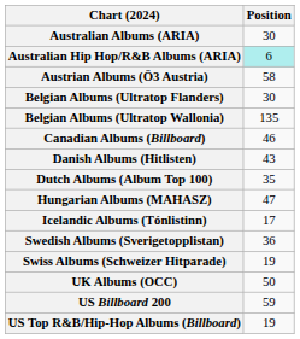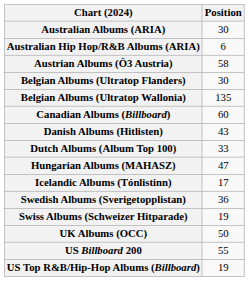 <table class="wikitable plainrowheaders sortable" style="text-align:center">
 <tr>
 <th scope="col">Chart (2024)</th>
 <th scope="col">Position</th>
 </tr>
 <tr>
 <th scope="row">Australian Albums (ARIA)</th>
 <td>30</td>
 </tr>
 <tr>
 <th scope="row">Australian Hip Hop/R&B Albums (ARIA)</th>
-<td style="background: paleturquoise;">6</td>
+<td>6</td>
 </tr>
 <tr>
 <th scope="row">Austrian Albums (Ö3 Austria)</th>
 <td>58</td>
 </tr>
 <tr>
 <th scope="row">Belgian Albums (Ultratop Flanders)</th>
 <td>30</td>
 </tr>
 <tr>
 <th scope="row">Belgian Albums (Ultratop Wallonia)</th>
 <td>135</td>
 </tr>
 <tr>
 <th scope="row">Canadian Albums (<em>Billboard</em>)</th>
-<td>46</td>
+<td>60</td>
 </tr>
 <tr>
 <th scope="row">Danish Albums (Hitlisten)</th>
 <td>43</td>
 </tr>
 <tr>
 <th scope="row">Dutch Albums (Album Top 100)</th>
-<td>35</td>
+<td>33</td>
 </tr>
 <tr>
 <th scope="row">Hungarian Albums (MAHASZ)</th>
 <td>47</td>
 </tr>
 <tr>
 <th scope="row">Icelandic Albums (Tónlistinn)</th>
 <td>17</td>
 </tr>
 <tr>
 <th scope="row">Swedish Albums (Sverigetopplistan)</th>
 <td>36</td>
 </tr>
 <tr>
 <th scope="row">Swiss Albums (Schweizer Hitparade)</th>
 <td>19</td>
 </tr>
 <tr>
 <th scope="row">UK Albums (OCC)</th>
 <td>50</td>
 </tr>
 <tr>
 <th scope="row">US <em>Billboard</em> 200</th>
-<td>59</td>
+<td>55</td>
 </tr>
 <tr>
 <th scope="row">US Top R&B/Hip-Hop Albums (<em>Billboard</em>)</th>
 <td>19</td>
 </tr>
 </table>
